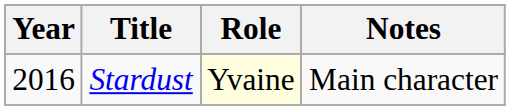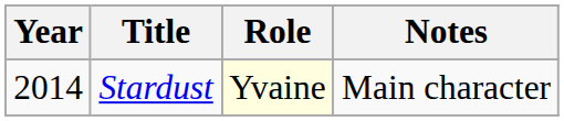 <table class="wikitable sortable">
 <tr>
 <th>Year</th>
 <th>Title</th>
 <th>Role</th>
 <th class="unsortable">Notes</th>
 </tr>
 <tr>
-<td>2016</td>
+<td>2014</td>
 <td><em><a href='#'>Stardust</a></em></td>
 <td style="background: lightyellow;">Yvaine</td>
 <td>Main character</td>
 </tr>
 </table>
